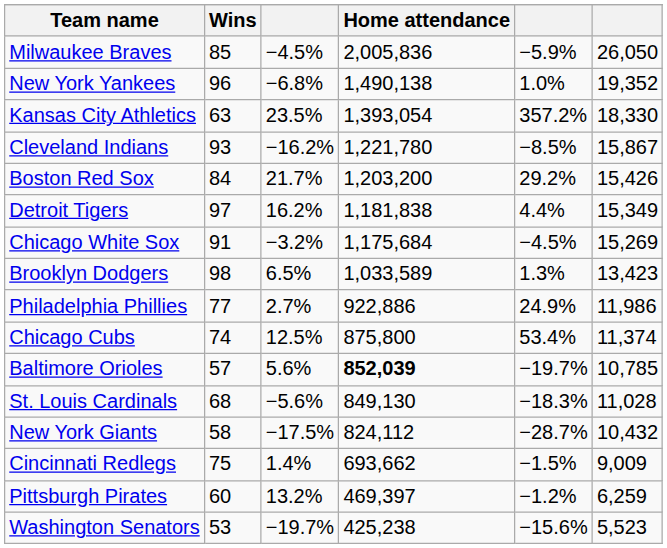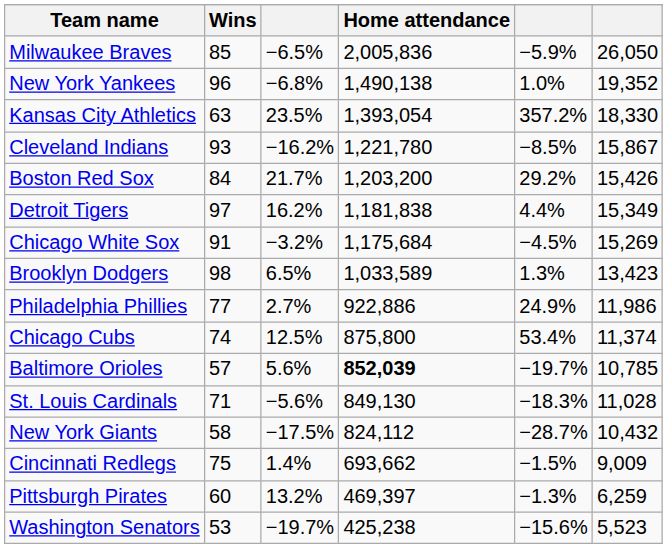 <table class="wikitable sortable">
 <tr style="text-align:center; font-size:larger;">
 </tr>
 <tr>
 <th>Team name</th>
 <th>Wins</th>
 <th></th>
 <th>Home attendance</th>
 <th></th>
 <th></th>
 </tr>
 <tr>
 <td><a href='#'>Milwaukee Braves</a></td>
 <td>85</td>
-<td>−4.5%</td>
+<td>−6.5%</td>
 <td>2,005,836</td>
 <td>−5.9%</td>
 <td>26,050</td>
 </tr>
 <tr>
 <td><a href='#'>New York Yankees</a></td>
 <td>96</td>
 <td>−6.8%</td>
 <td>1,490,138</td>
 <td>1.0%</td>
 <td>19,352</td>
 </tr>
 <tr>
 <td><a href='#'>Kansas City Athletics</a></td>
 <td>63</td>
 <td>23.5%</td>
 <td>1,393,054</td>
 <td>357.2%</td>
 <td>18,330</td>
 </tr>
 <tr>
 <td><a href='#'>Cleveland Indians</a></td>
 <td>93</td>
 <td>−16.2%</td>
 <td>1,221,780</td>
 <td>−8.5%</td>
 <td>15,867</td>
 </tr>
 <tr>
 <td><a href='#'>Boston Red Sox</a></td>
 <td>84</td>
 <td>21.7%</td>
 <td>1,203,200</td>
 <td>29.2%</td>
 <td>15,426</td>
 </tr>
 <tr>
 <td><a href='#'>Detroit Tigers</a></td>
 <td>97</td>
 <td>16.2%</td>
 <td>1,181,838</td>
 <td>4.4%</td>
 <td>15,349</td>
 </tr>
 <tr>
 <td><a href='#'>Chicago White Sox</a></td>
 <td>91</td>
 <td>−3.2%</td>
 <td>1,175,684</td>
 <td>−4.5%</td>
 <td>15,269</td>
 </tr>
 <tr>
 <td><a href='#'>Brooklyn Dodgers</a></td>
 <td>98</td>
 <td>6.5%</td>
 <td>1,033,589</td>
 <td>1.3%</td>
 <td>13,423</td>
 </tr>
 <tr>
 <td><a href='#'>Philadelphia Phillies</a></td>
 <td>77</td>
 <td>2.7%</td>
 <td>922,886</td>
 <td>24.9%</td>
 <td>11,986</td>
 </tr>
 <tr>
 <td><a href='#'>Chicago Cubs</a></td>
 <td>74</td>
 <td>12.5%</td>
 <td>875,800</td>
 <td>53.4%</td>
 <td>11,374</td>
 </tr>
 <tr>
 <td><a href='#'>Baltimore Orioles</a></td>
 <td>57</td>
 <td>5.6%</td>
 <td><strong>852,039</strong></td>
 <td>−19.7%</td>
 <td>10,785</td>
 </tr>
 <tr>
 <td><a href='#'>St. Louis Cardinals</a></td>
-<td>68</td>
+<td>71</td>
 <td>−5.6%</td>
 <td>849,130</td>
 <td>−18.3%</td>
 <td>11,028</td>
 </tr>
 <tr>
 <td><a href='#'>New York Giants</a></td>
 <td>58</td>
 <td>−17.5%</td>
 <td>824,112</td>
 <td>−28.7%</td>
 <td>10,432</td>
 </tr>
 <tr>
 <td><a href='#'>Cincinnati Redlegs</a></td>
 <td>75</td>
 <td>1.4%</td>
 <td>693,662</td>
 <td>−1.5%</td>
 <td>9,009</td>
 </tr>
 <tr>
 <td><a href='#'>Pittsburgh Pirates</a></td>
 <td>60</td>
 <td>13.2%</td>
 <td>469,397</td>
-<td>−1.2%</td>
+<td>−1.3%</td>
 <td>6,259</td>
 </tr>
 <tr>
 <td><a href='#'>Washington Senators</a></td>
 <td>53</td>
 <td>−19.7%</td>
 <td>425,238</td>
 <td>−15.6%</td>
 <td>5,523</td>
 </tr>
 </table>
